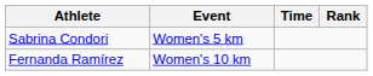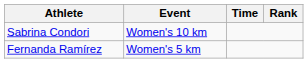 <table class="wikitable" style="text-align:center; font-size:90%; width:30%;">
 <tr>
 <th>Athlete</th>
 <th>Event</th>
 <th>Time</th>
 <th>Rank</th>
 </tr>
 <tr>
 <td align=left><a href='#'>Sabrina Condori</a></td>
-<td align=left><a href='#'>Women's 5 km</a></td>
+<td align=left><a href='#'>Women's 10 km</a></td>
 <td colspan=2></td>
 </tr>
 <tr>
 <td align=left><a href='#'>Fernanda Ramírez</a></td>
-<td align=left><a href='#'>Women's 10 km</a></td>
+<td align=left><a href='#'>Women's 5 km</a></td>
 <td colspan=2></td>
 </tr>
 </table>
